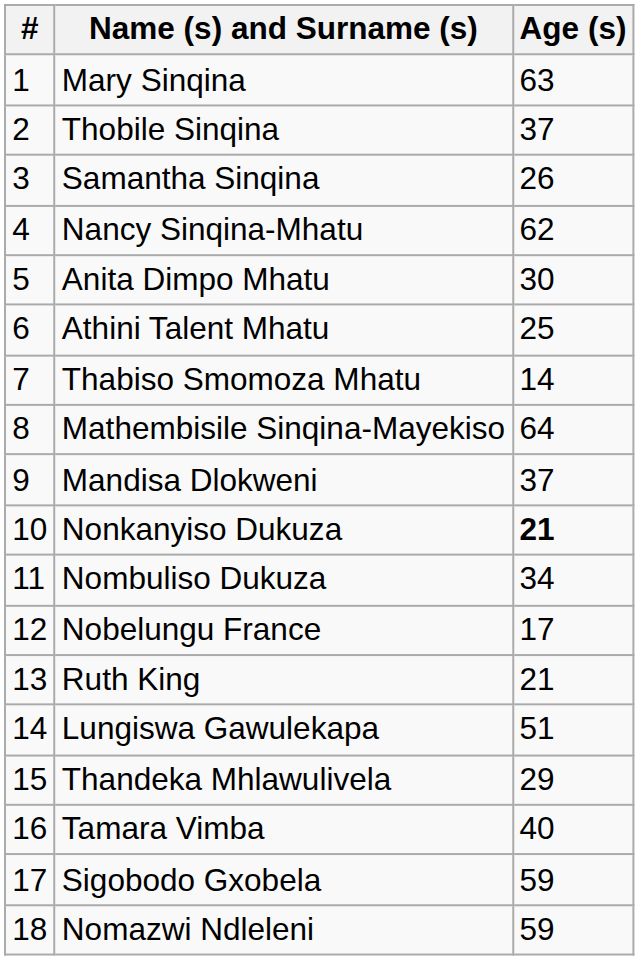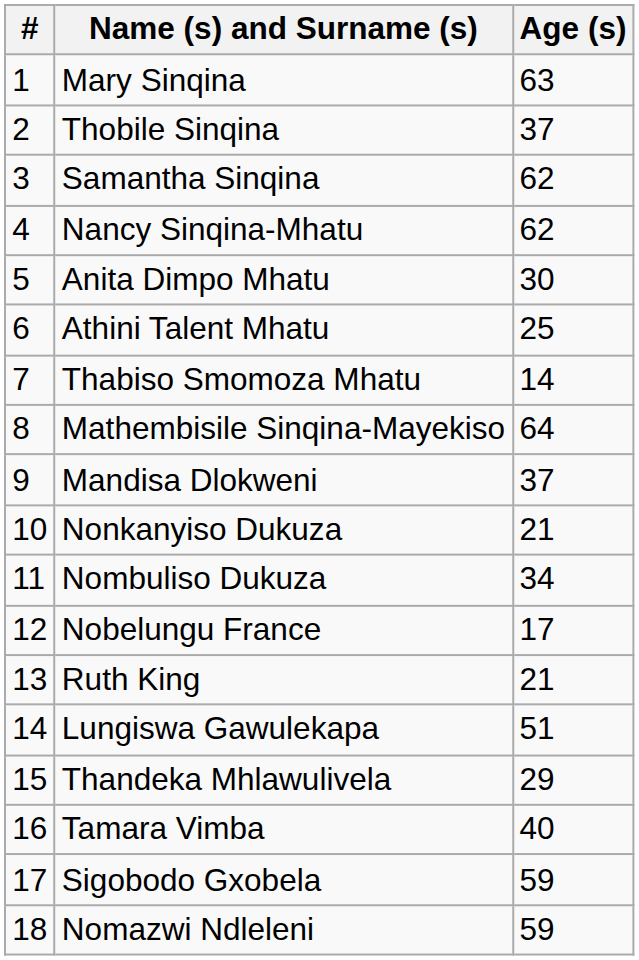 <table class="wikitable">
 <tr>
 <th>#</th>
 <th>Name (s) and Surname (s)</th>
 <th>Age (s)</th>
 </tr>
 <tr>
 <td>1</td>
 <td>Mary Sinqina</td>
 <td>63</td>
 </tr>
 <tr>
 <td>2</td>
 <td>Thobile Sinqina</td>
 <td>37</td>
 </tr>
 <tr>
 <td>3</td>
 <td>Samantha Sinqina</td>
-<td>26</td>
+<td>62</td>
 </tr>
 <tr>
 <td>4</td>
 <td>Nancy Sinqina-Mhatu</td>
 <td>62</td>
 </tr>
 <tr>
 <td>5</td>
 <td>Anita Dimpo Mhatu</td>
 <td>30</td>
 </tr>
 <tr>
 <td>6</td>
 <td>Athini Talent Mhatu</td>
 <td>25</td>
 </tr>
 <tr>
 <td>7</td>
 <td>Thabiso Smomoza Mhatu</td>
 <td>14</td>
 </tr>
 <tr>
 <td>8</td>
 <td>Mathembisile Sinqina-Mayekiso</td>
 <td>64</td>
 </tr>
 <tr>
 <td>9</td>
 <td>Mandisa Dlokweni</td>
 <td>37</td>
 </tr>
 <tr>
 <td>10</td>
 <td>Nonkanyiso Dukuza</td>
-<td><strong>21</strong></td>
+<td>21</td>
 </tr>
 <tr>
 <td>11</td>
 <td>Nombuliso Dukuza</td>
 <td>34</td>
 </tr>
 <tr>
 <td>12</td>
 <td>Nobelungu France</td>
 <td>17</td>
 </tr>
 <tr>
 <td>13</td>
 <td>Ruth King</td>
 <td>21</td>
 </tr>
 <tr>
 <td>14</td>
 <td>Lungiswa Gawulekapa</td>
 <td>51</td>
 </tr>
 <tr>
 <td>15</td>
 <td>Thandeka Mhlawulivela</td>
 <td>29</td>
 </tr>
 <tr>
 <td>16</td>
 <td>Tamara Vimba</td>
 <td>40</td>
 </tr>
 <tr>
 <td>17</td>
 <td>Sigobodo Gxobela</td>
 <td>59</td>
 </tr>
 <tr>
 <td>18</td>
 <td>Nomazwi Ndleleni</td>
 <td>59</td>
 </tr>
 </table>
